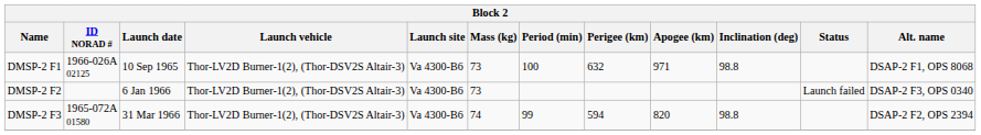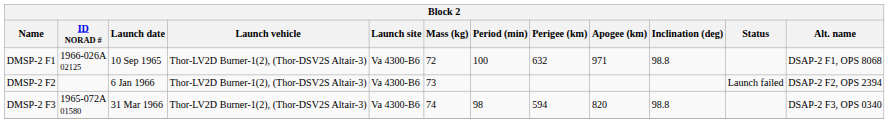 <table class="wikitable collapsible collapsed" border="1">
 <tr>
 <th align="center" colspan="100">Block 2</th>
 </tr>
 <tr>
 <th>Name</th>
 <th><a href='#'>ID</a><br><small>NORAD #</small></th>
 <th>Launch date</th>
 <th>Launch vehicle</th>
 <th>Launch site</th>
 <th>Mass (kg)</th>
 <th>Period (min)</th>
 <th>Perigee (km)</th>
 <th>Apogee (km)</th>
 <th>Inclination (deg)</th>
 <th>Status</th>
 <th>Alt. name</th>
 </tr>
 <tr>
 <td>DMSP-2 F1</td>
 <td>1966-026A<br><small>02125</small></td>
 <td>10 Sep 1965</td>
 <td>Thor-LV2D Burner-1(2), (Thor-DSV2S Altair-3)</td>
 <td>Va 4300-B6</td>
-<td>73</td>
+<td>72</td>
 <td>100</td>
 <td>632</td>
 <td>971</td>
 <td>98.8</td>
 <td></td>
 <td>DSAP-2 F1, OPS 8068</td>
 </tr>
 <tr>
 <td>DMSP-2 F2</td>
 <td></td>
 <td>6 Jan 1966</td>
 <td>Thor-LV2D Burner-1(2), (Thor-DSV2S Altair-3)</td>
 <td>Va 4300-B6</td>
 <td>73</td>
 <td></td>
 <td></td>
 <td></td>
 <td></td>
 <td>Launch failed</td>
-<td>DSAP-2 F3, OPS 0340</td>
+<td>DSAP-2 F2, OPS 2394</td>
 </tr>
 <tr>
 <td>DMSP-2 F3</td>
 <td>1965-072A<br><small>01580</small></td>
 <td>31 Mar 1966</td>
 <td>Thor-LV2D Burner-1(2), (Thor-DSV2S Altair-3)</td>
 <td>Va 4300-B6</td>
 <td>74</td>
-<td>99</td>
+<td>98</td>
 <td>594</td>
 <td>820</td>
 <td>98.8</td>
 <td></td>
-<td>DSAP-2 F2, OPS 2394</td>
+<td>DSAP-2 F3, OPS 0340</td>
 </tr>
 <tr>
 </tr>
 </table>
